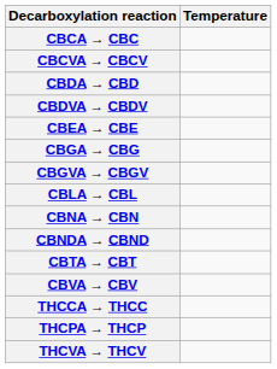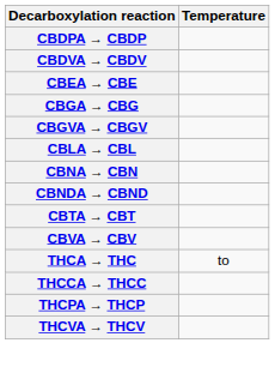 <table class="wikitable sortable" style="width: auto; text-align: center">
 <tr>
 <th>Decarboxylation reaction</th>
 <th>Temperature</th>
 </tr>
 <tr>
-<th><a href='#'>CBCA</a> → <a href='#'>CBC</a></th>
-<td></td>
-</tr>
-<tr>
-<th><a href='#'>CBCVA</a> → <a href='#'>CBCV</a></th>
-<td></td>
-</tr>
-<tr>
-<th><a href='#'>CBDA</a> → <a href='#'>CBD</a></th>
+<th><a href='#'>CBDPA</a> → <a href='#'>CBDP</a></th>
 <td></td>
 </tr>
 <tr>
 <th><a href='#'>CBDVA</a> → <a href='#'>CBDV</a></th>
 <td></td>
 </tr>
 <tr>
 <th><a href='#'>CBEA</a> → <a href='#'>CBE</a></th>
 <td></td>
 </tr>
 <tr>
 <th><a href='#'>CBGA</a> → <a href='#'>CBG</a></th>
 <td></td>
 </tr>
 <tr>
 <th><a href='#'>CBGVA</a> → <a href='#'>CBGV</a></th>
 <td></td>
 </tr>
 <tr>
 <th><a href='#'>CBLA</a> → <a href='#'>CBL</a></th>
 <td></td>
 </tr>
 <tr>
 <th><a href='#'>CBNA</a> → <a href='#'>CBN</a></th>
 <td></td>
 </tr>
 <tr>
 <th><a href='#'>CBNDA</a> → <a href='#'>CBND</a></th>
 <td></td>
 </tr>
 <tr>
 <th><a href='#'>CBTA</a> → <a href='#'>CBT</a></th>
 <td></td>
 </tr>
 <tr>
 <th><a href='#'>CBVA</a> → <a href='#'>CBV</a></th>
 <td></td>
 </tr>
 <tr>
+<th><a href='#'>THCA</a> → <a href='#'>THC</a></th>
+<td> to </td>
+</tr>
+<tr>
 <th><a href='#'>THCCA</a> → <a href='#'>THCC</a></th>
 <td></td>
 </tr>
 <tr>
 <th><a href='#'>THCPA</a> → <a href='#'>THCP</a></th>
 <td></td>
 </tr>
 <tr>
 <th><a href='#'>THCVA</a> → <a href='#'>THCV</a></th>
 <td></td>
 </tr>
 </table>
